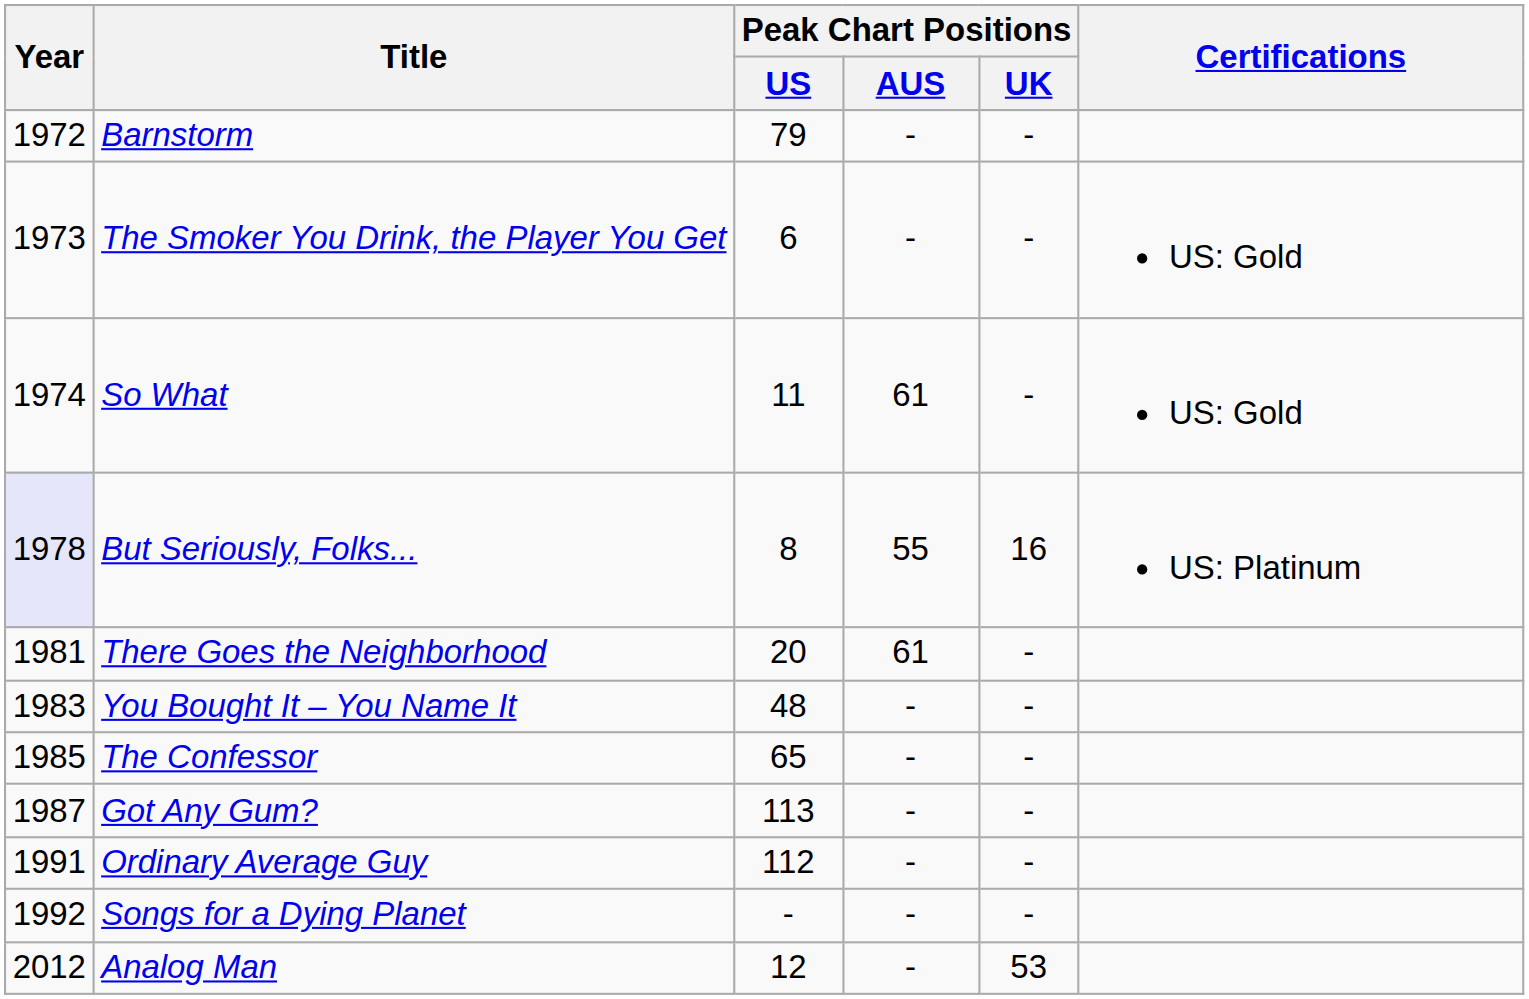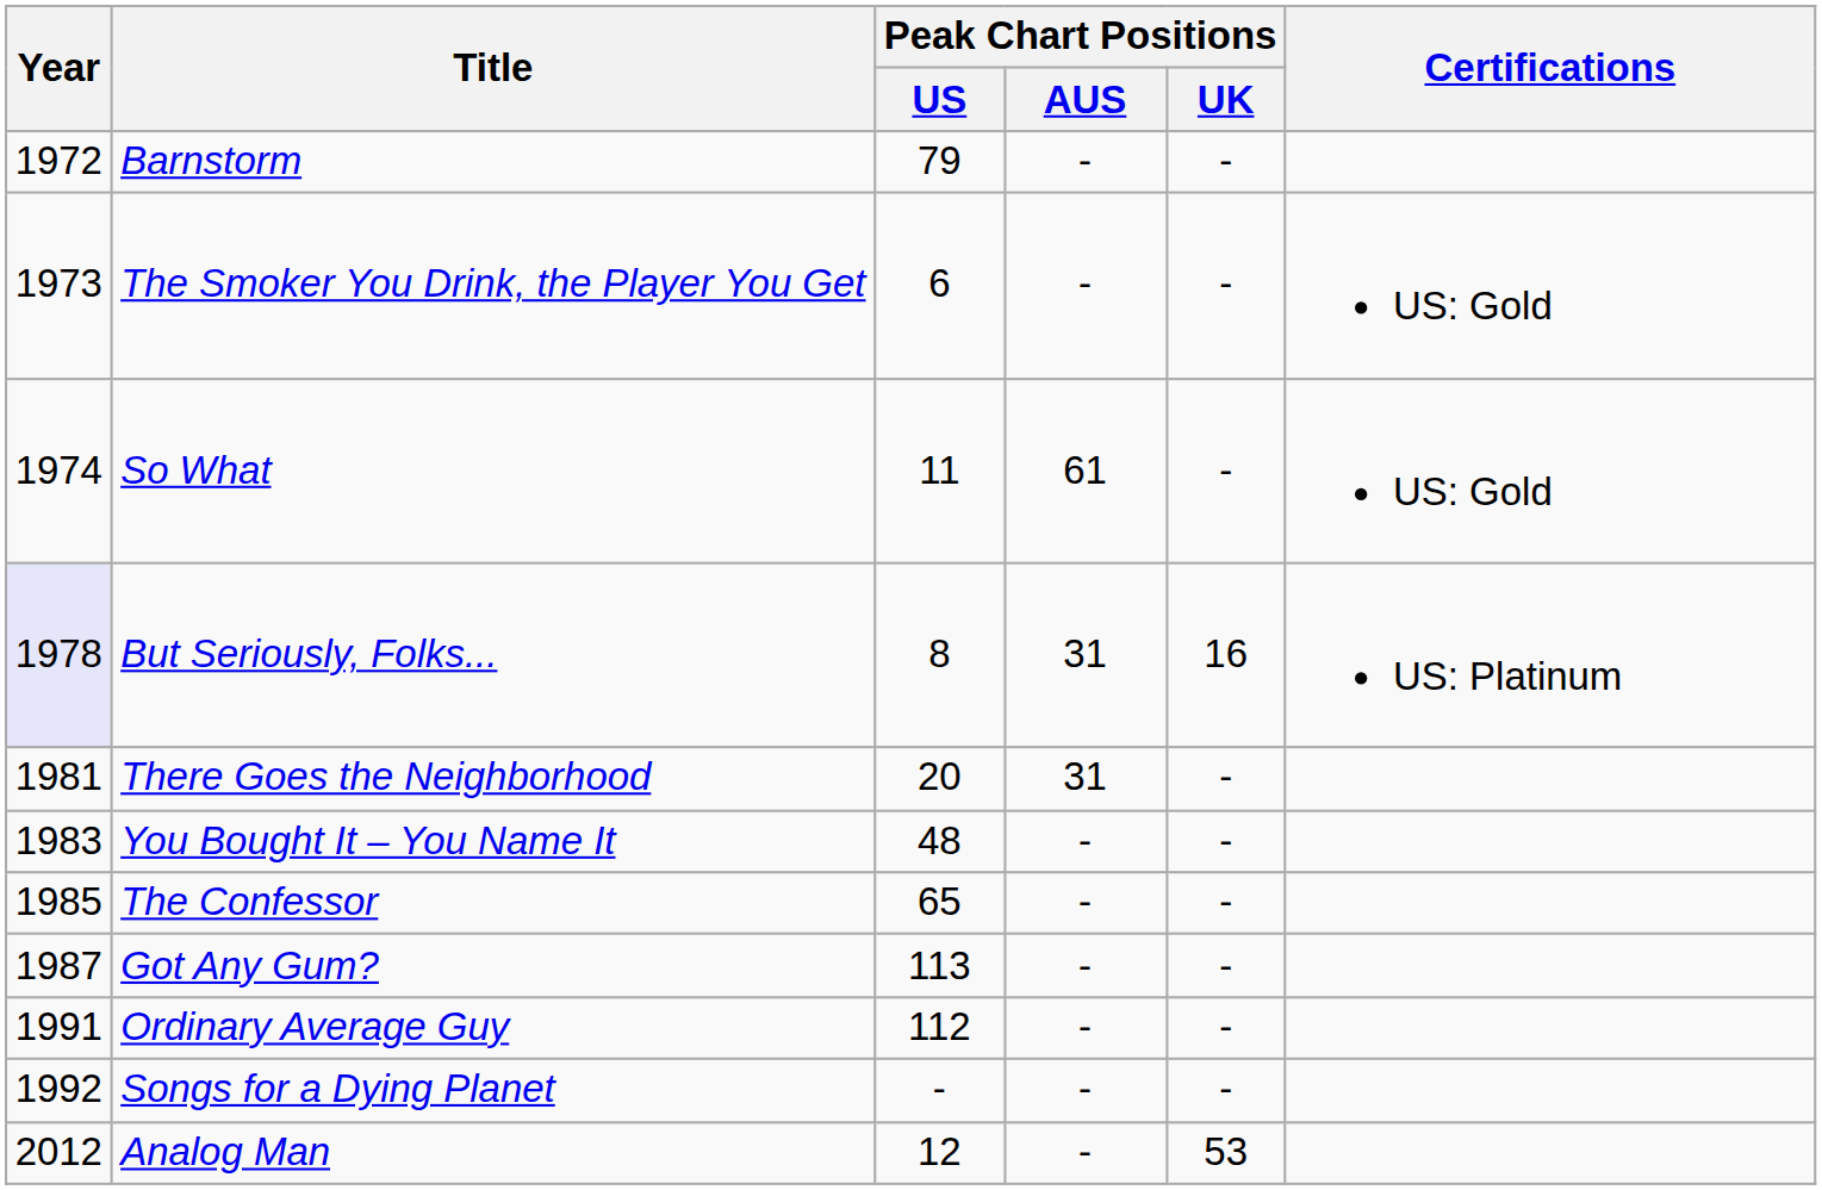 <table class="wikitable">
 <tr>
 <th rowspan="2">Year</th>
 <th rowspan="2">Title</th>
 <th colspan="3">Peak Chart Positions</th>
 <th rowspan="2" style="width:13em;"><a href='#'>Certifications</a></th>
 </tr>
 <tr>
 <th><a href='#'>US</a><br></th>
 <th><a href='#'>AUS</a></th>
 <th><a href='#'>UK</a></th>
 </tr>
 <tr>
 <td>1972</td>
 <td><em><a href='#'>Barnstorm</a></em></td>
 <td style="text-align:center;">79</td>
 <td style="text-align:center;">-</td>
 <td style="text-align:center;">-</td>
 <td></td>
 </tr>
 <tr>
 <td>1973</td>
 <td><em><a href='#'>The Smoker You Drink, the Player You Get</a></em></td>
 <td style="text-align:center;">6</td>
 <td style="text-align:center;">-</td>
 <td style="text-align:center;">-</td>
 <td><br><ul><li>US: Gold</li></ul></td>
 </tr>
 <tr>
 <td>1974</td>
 <td><em><a href='#'>So What</a></em></td>
 <td style="text-align:center;">11</td>
 <td style="text-align:center;">61</td>
 <td style="text-align:center;">-</td>
 <td><br><ul><li>US: Gold</li></ul></td>
 </tr>
 <tr>
 <td style="background: lavender;">1978</td>
 <td><em><a href='#'>But Seriously, Folks...</a></em></td>
 <td style="text-align:center;">8</td>
-<td style="text-align:center;">55</td>
+<td style="text-align:center;">31</td>
 <td style="text-align:center;">16</td>
 <td><br><ul><li>US: Platinum</li></ul></td>
 </tr>
 <tr>
 <td>1981</td>
 <td><em><a href='#'>There Goes the Neighborhood</a></em></td>
 <td style="text-align:center;">20</td>
-<td style="text-align:center;">61</td>
+<td style="text-align:center;">31</td>
 <td style="text-align:center;">-</td>
 <td></td>
 </tr>
 <tr>
 <td>1983</td>
 <td><em><a href='#'>You Bought It – You Name It</a></em></td>
 <td style="text-align:center;">48</td>
 <td style="text-align:center;">-</td>
 <td style="text-align:center;">-</td>
 <td></td>
 </tr>
 <tr>
 <td>1985</td>
 <td><em><a href='#'>The Confessor</a></em></td>
 <td style="text-align:center;">65</td>
 <td style="text-align:center;">-</td>
 <td style="text-align:center;">-</td>
 <td></td>
 </tr>
 <tr>
 <td>1987</td>
 <td><em><a href='#'>Got Any Gum?</a></em></td>
 <td style="text-align:center;">113</td>
 <td style="text-align:center;">-</td>
 <td style="text-align:center;">-</td>
 <td></td>
 </tr>
 <tr>
 <td>1991</td>
 <td><em><a href='#'>Ordinary Average Guy</a></em></td>
 <td style="text-align:center;">112</td>
 <td style="text-align:center;">-</td>
 <td style="text-align:center;">-</td>
 <td></td>
 </tr>
 <tr>
 <td>1992</td>
 <td><em><a href='#'>Songs for a Dying Planet</a></em></td>
 <td style="text-align:center;">-</td>
 <td style="text-align:center;">-</td>
 <td style="text-align:center;">-</td>
 <td></td>
 </tr>
 <tr>
 <td>2012</td>
 <td><em><a href='#'>Analog Man</a></em></td>
 <td style="text-align:center;">12</td>
 <td style="text-align:center;">-</td>
 <td style="text-align:center;">53</td>
 <td></td>
 </tr>
 </table>
